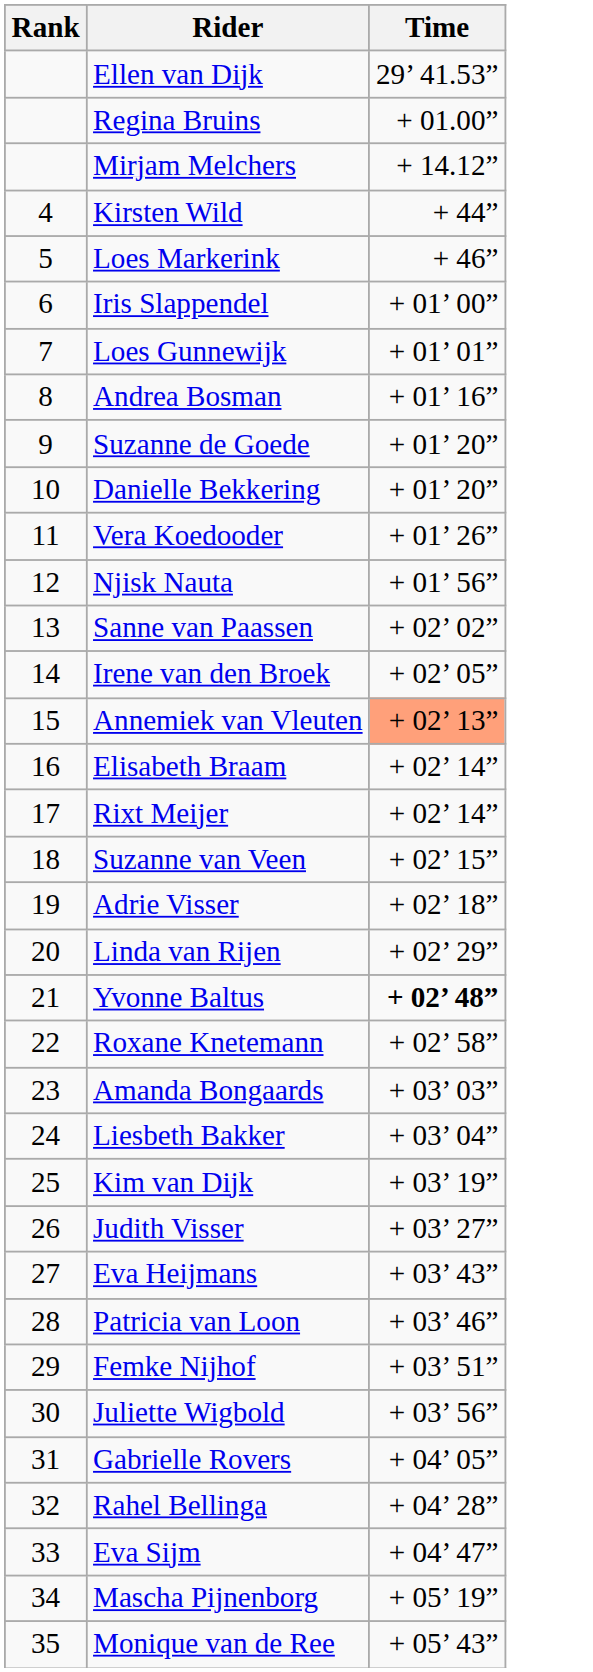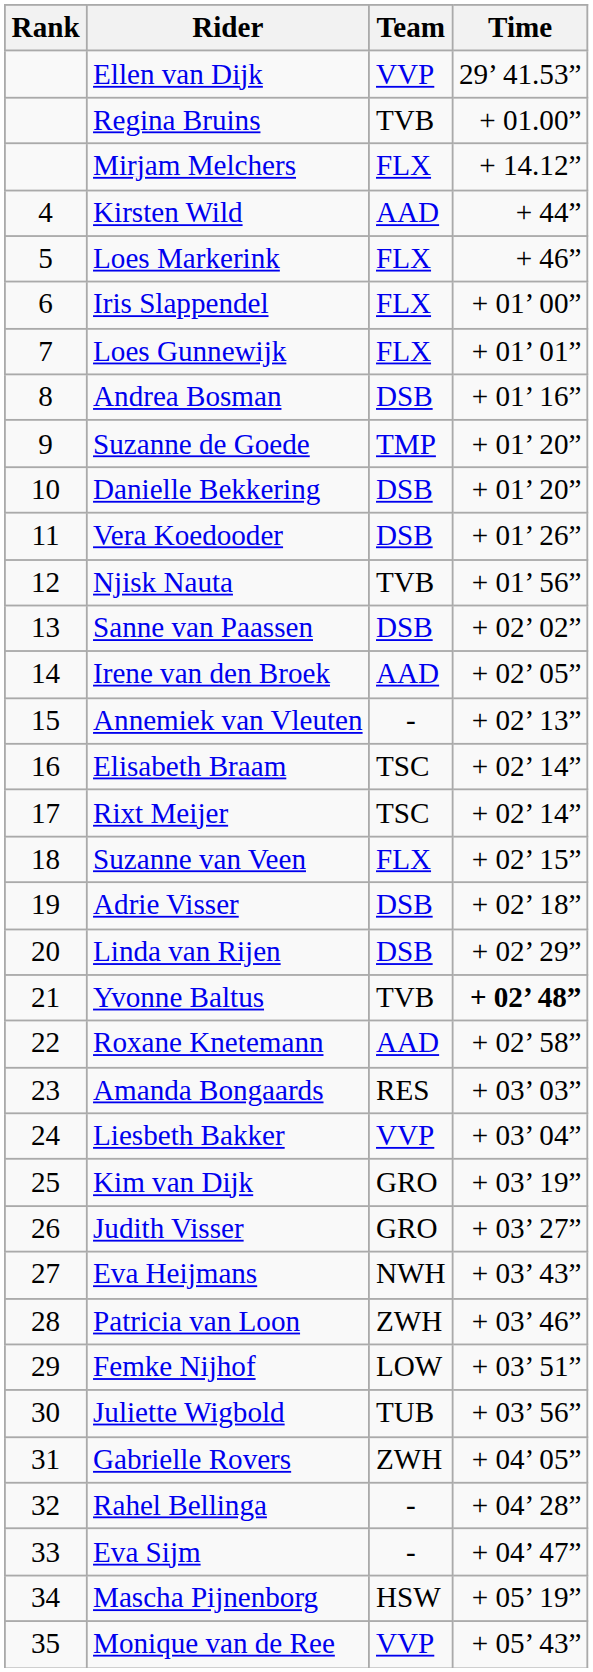 <table class=wikitable>
 <tr>
 <th>Rank</th>
 <th>Rider</th>
+<th>Team</th>
 <th>Time</th>
 </tr>
 <tr>
 <td align=center></td>
 <td><a href='#'>Ellen van Dijk</a></td>
+<td><a href='#'>VVP</a></td>
 <td align=right>29’ 41.53”</td>
 </tr>
 <tr>
 <td align=center></td>
 <td><a href='#'>Regina Bruins</a></td>
+<td>TVB</td>
 <td align=right>+ 01.00”</td>
 </tr>
 <tr>
 <td align=center></td>
 <td><a href='#'>Mirjam Melchers</a></td>
+<td><a href='#'>FLX</a></td>
 <td align=right>+ 14.12”</td>
 </tr>
 <tr>
 <td align=center>4</td>
 <td><a href='#'>Kirsten Wild</a></td>
+<td><a href='#'>AAD</a></td>
 <td align=right>+ 44”</td>
 </tr>
 <tr>
 <td align=center>5</td>
 <td><a href='#'>Loes Markerink</a></td>
+<td><a href='#'>FLX</a></td>
 <td align=right>+ 46”</td>
 </tr>
 <tr>
 <td align=center>6</td>
 <td><a href='#'>Iris Slappendel</a></td>
+<td><a href='#'>FLX</a></td>
 <td align=right>+ 01’ 00”</td>
 </tr>
 <tr>
 <td align=center>7</td>
 <td><a href='#'>Loes Gunnewijk</a></td>
+<td><a href='#'>FLX</a></td>
 <td align=right>+ 01’ 01”</td>
 </tr>
 <tr>
 <td align=center>8</td>
 <td><a href='#'>Andrea Bosman</a></td>
+<td><a href='#'>DSB</a></td>
 <td align=right>+ 01’ 16”</td>
 </tr>
 <tr>
 <td align=center>9</td>
 <td><a href='#'>Suzanne de Goede</a></td>
+<td><a href='#'>TMP</a></td>
 <td align=right>+ 01’ 20”</td>
 </tr>
 <tr>
 <td align=center>10</td>
 <td><a href='#'>Danielle Bekkering</a></td>
+<td><a href='#'>DSB</a></td>
 <td align=right>+ 01’ 20”</td>
 </tr>
 <tr>
 <td align=center>11</td>
 <td><a href='#'>Vera Koedooder</a></td>
+<td><a href='#'>DSB</a></td>
 <td align=right>+ 01’ 26”</td>
 </tr>
 <tr>
 <td align=center>12</td>
 <td><a href='#'>Njisk Nauta</a></td>
+<td>TVB</td>
 <td align=right>+ 01’ 56”</td>
 </tr>
 <tr>
 <td align=center>13</td>
 <td><a href='#'>Sanne van Paassen</a></td>
+<td><a href='#'>DSB</a></td>
 <td align=right>+ 02’ 02”</td>
 </tr>
 <tr>
 <td align=center>14</td>
 <td><a href='#'>Irene van den Broek</a></td>
+<td><a href='#'>AAD</a></td>
 <td align=right>+ 02’ 05”</td>
 </tr>
 <tr>
 <td align=center>15</td>
 <td><a href='#'>Annemiek van Vleuten</a></td>
-<td align=right style="background: lightsalmon;">+ 02’ 13”</td>
+<td align=center>-</td>
+<td align=right>+ 02’ 13”</td>
 </tr>
 <tr>
 <td align=center>16</td>
 <td><a href='#'>Elisabeth Braam</a></td>
+<td>TSC</td>
 <td align=right>+ 02’ 14”</td>
 </tr>
 <tr>
 <td align=center>17</td>
 <td><a href='#'>Rixt Meijer</a></td>
+<td>TSC</td>
 <td align=right>+ 02’ 14”</td>
 </tr>
 <tr>
 <td align=center>18</td>
 <td><a href='#'>Suzanne van Veen</a></td>
+<td><a href='#'>FLX</a></td>
 <td align=right>+ 02’ 15”</td>
 </tr>
 <tr>
 <td align=center>19</td>
 <td><a href='#'>Adrie Visser</a></td>
+<td><a href='#'>DSB</a></td>
 <td align=right>+ 02’ 18”</td>
 </tr>
 <tr>
 <td align=center>20</td>
 <td><a href='#'>Linda van Rijen</a></td>
+<td><a href='#'>DSB</a></td>
 <td align=right>+ 02’ 29”</td>
 </tr>
 <tr>
 <td align=center>21</td>
 <td><a href='#'>Yvonne Baltus</a></td>
+<td>TVB</td>
 <td align=right><strong>+ 02’ 48”</strong></td>
 </tr>
 <tr>
 <td align=center>22</td>
 <td><a href='#'>Roxane Knetemann</a></td>
+<td><a href='#'>AAD</a></td>
 <td align=right>+ 02’ 58”</td>
 </tr>
 <tr>
 <td align=center>23</td>
 <td><a href='#'>Amanda Bongaards</a></td>
+<td>RES</td>
 <td align=right>+ 03’ 03”</td>
 </tr>
 <tr>
 <td align=center>24</td>
 <td><a href='#'>Liesbeth Bakker</a></td>
+<td><a href='#'>VVP</a></td>
 <td align=right>+ 03’ 04”</td>
 </tr>
 <tr>
 <td align=center>25</td>
 <td><a href='#'>Kim van Dijk</a></td>
+<td>GRO</td>
 <td align=right>+ 03’ 19”</td>
 </tr>
 <tr>
 <td align=center>26</td>
 <td><a href='#'>Judith Visser</a></td>
+<td>GRO</td>
 <td align=right>+ 03’ 27”</td>
 </tr>
 <tr>
 <td align=center>27</td>
 <td><a href='#'>Eva Heijmans</a></td>
+<td>NWH</td>
 <td align=right>+ 03’ 43”</td>
 </tr>
 <tr>
 <td align=center>28</td>
 <td><a href='#'>Patricia van Loon</a></td>
+<td>ZWH</td>
 <td align=right>+ 03’ 46”</td>
 </tr>
 <tr>
 <td align=center>29</td>
 <td><a href='#'>Femke Nijhof</a></td>
+<td>LOW</td>
 <td align=right>+ 03’ 51”</td>
 </tr>
 <tr>
 <td align=center>30</td>
 <td><a href='#'>Juliette Wigbold</a></td>
+<td>TUB</td>
 <td align=right>+ 03’ 56”</td>
 </tr>
 <tr>
 <td align=center>31</td>
 <td><a href='#'>Gabrielle Rovers</a></td>
+<td>ZWH</td>
 <td align=right>+ 04’ 05”</td>
 </tr>
 <tr>
 <td align=center>32</td>
 <td><a href='#'>Rahel Bellinga</a></td>
+<td align=center>-</td>
 <td align=right>+ 04’ 28”</td>
 </tr>
 <tr>
 <td align=center>33</td>
 <td><a href='#'>Eva Sijm</a></td>
+<td align=center>-</td>
 <td align=right>+ 04’ 47”</td>
 </tr>
 <tr>
 <td align=center>34</td>
 <td><a href='#'>Mascha Pijnenborg</a></td>
+<td>HSW</td>
 <td align=right>+ 05’ 19”</td>
 </tr>
 <tr>
 <td align=center>35</td>
 <td><a href='#'>Monique van de Ree</a></td>
+<td><a href='#'>VVP</a></td>
 <td align=right>+ 05’ 43”</td>
 </tr>
 </table>
